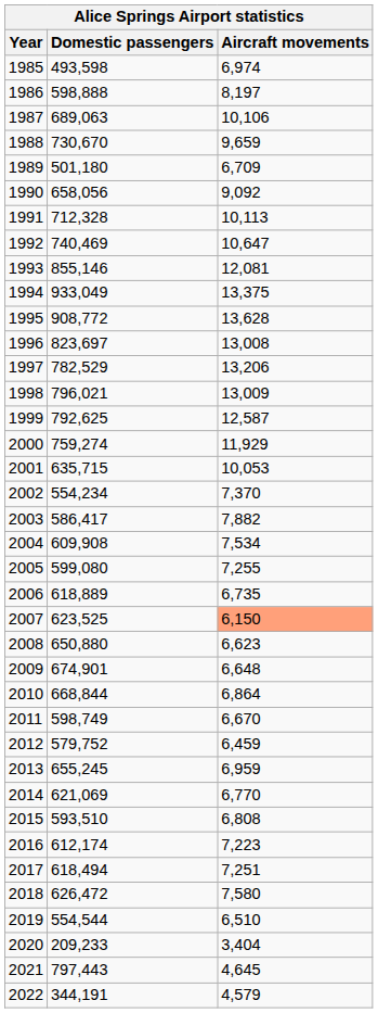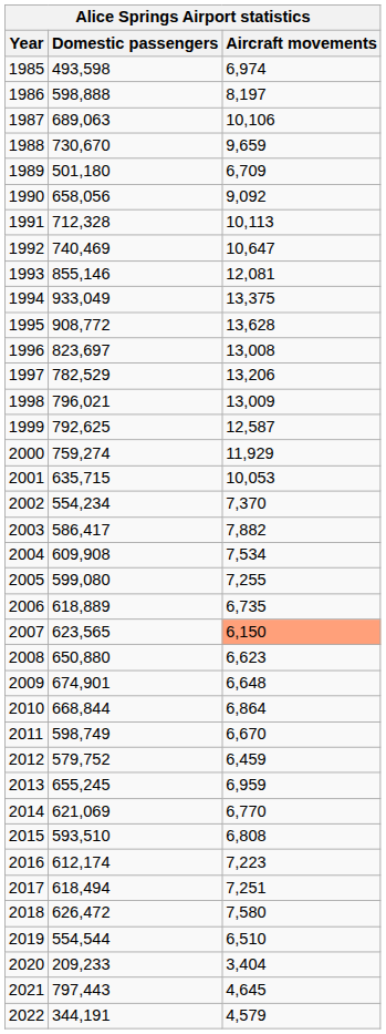 <table class="wikitable sortable" style="font-size: 100%" width= align=>
 <tr>
 <th style="text-align:center;" colspan="5">Alice Springs Airport statistics</th>
 </tr>
 <tr>
 <th>Year</th>
 <th>Domestic passengers</th>
 <th>Aircraft movements</th>
 </tr>
 <tr>
 <td>1985</td>
 <td>493,598</td>
 <td>6,974</td>
 </tr>
 <tr>
 <td>1986</td>
 <td>598,888</td>
 <td>8,197</td>
 </tr>
 <tr>
 <td>1987</td>
 <td>689,063</td>
 <td>10,106</td>
 </tr>
 <tr>
 <td>1988</td>
 <td>730,670</td>
 <td>9,659</td>
 </tr>
 <tr>
 <td>1989</td>
 <td>501,180</td>
 <td>6,709</td>
 </tr>
 <tr>
 <td>1990</td>
 <td>658,056</td>
 <td>9,092</td>
 </tr>
 <tr>
 <td>1991</td>
 <td>712,328</td>
 <td>10,113</td>
 </tr>
 <tr>
 <td>1992</td>
 <td>740,469</td>
 <td>10,647</td>
 </tr>
 <tr>
 <td>1993</td>
 <td>855,146</td>
 <td>12,081</td>
 </tr>
 <tr>
 <td>1994</td>
 <td>933,049</td>
 <td>13,375</td>
 </tr>
 <tr>
 <td>1995</td>
 <td>908,772</td>
 <td>13,628</td>
 </tr>
 <tr>
 <td>1996</td>
 <td>823,697</td>
 <td>13,008</td>
 </tr>
 <tr>
 <td>1997</td>
 <td>782,529</td>
 <td>13,206</td>
 </tr>
 <tr>
 <td>1998</td>
 <td>796,021</td>
 <td>13,009</td>
 </tr>
 <tr>
 <td>1999</td>
 <td>792,625</td>
 <td>12,587</td>
 </tr>
 <tr>
 <td>2000</td>
 <td>759,274</td>
 <td>11,929</td>
 </tr>
 <tr>
 <td>2001</td>
 <td>635,715</td>
 <td>10,053</td>
 </tr>
 <tr>
 <td>2002</td>
 <td>554,234</td>
 <td>7,370</td>
 </tr>
 <tr>
 <td>2003</td>
 <td>586,417</td>
 <td>7,882</td>
 </tr>
 <tr>
 <td>2004</td>
 <td>609,908</td>
 <td>7,534</td>
 </tr>
 <tr>
 <td>2005</td>
 <td>599,080</td>
 <td>7,255</td>
 </tr>
 <tr>
 <td>2006</td>
 <td>618,889</td>
 <td>6,735</td>
 </tr>
 <tr>
 <td>2007</td>
-<td>623,525</td>
+<td>623,565</td>
 <td style="background: lightsalmon;">6,150</td>
 </tr>
 <tr>
 <td>2008</td>
 <td>650,880</td>
 <td>6,623</td>
 </tr>
 <tr>
 <td>2009</td>
 <td>674,901</td>
 <td>6,648</td>
 </tr>
 <tr>
 <td>2010</td>
 <td>668,844</td>
 <td>6,864</td>
 </tr>
 <tr>
 <td>2011</td>
 <td>598,749</td>
 <td>6,670</td>
 </tr>
 <tr>
 <td>2012</td>
 <td>579,752</td>
 <td>6,459</td>
 </tr>
 <tr>
 <td>2013</td>
 <td>655,245</td>
 <td>6,959</td>
 </tr>
 <tr>
 <td>2014</td>
 <td>621,069</td>
 <td>6,770</td>
 </tr>
 <tr>
 <td>2015</td>
 <td>593,510</td>
 <td>6,808</td>
 </tr>
 <tr>
 <td>2016</td>
 <td>612,174</td>
 <td>7,223</td>
 </tr>
 <tr>
 <td>2017</td>
 <td>618,494</td>
 <td>7,251</td>
 </tr>
 <tr>
 <td>2018</td>
 <td>626,472</td>
 <td>7,580</td>
 </tr>
 <tr>
 <td>2019</td>
 <td>554,544</td>
 <td>6,510</td>
 </tr>
 <tr>
 <td>2020</td>
 <td>209,233</td>
 <td>3,404</td>
 </tr>
 <tr>
 <td>2021</td>
 <td>797,443</td>
 <td>4,645</td>
 </tr>
 <tr>
 <td>2022</td>
 <td>344,191</td>
 <td>4,579</td>
 </tr>
 </table>
